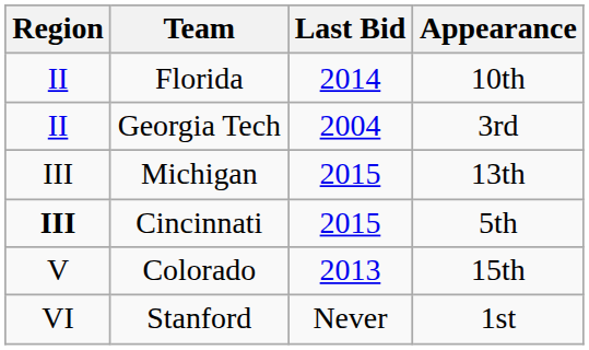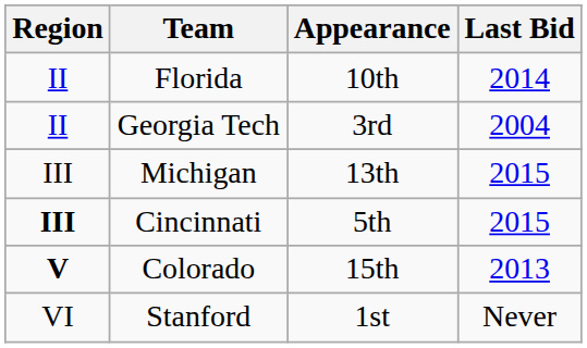 <table class="wikitable sortable" style="text-align:center">
 <tr>
 <th>Region</th>
 <th>Team</th>
+<th>Appearance</th>
 <th>Last Bid</th>
-<th>Appearance</th>
 </tr>
 <tr>
 <td><a href='#'>II</a></td>
 <td>Florida</td>
+<td>10th</td>
 <td><a href='#'>2014</a></td>
-<td>10th</td>
 </tr>
 <tr>
 <td><a href='#'>II</a></td>
 <td>Georgia Tech</td>
+<td>3rd</td>
 <td><a href='#'>2004</a></td>
-<td>3rd</td>
 </tr>
 <tr>
 <td>III</td>
 <td>Michigan</td>
+<td>13th</td>
 <td><a href='#'>2015</a></td>
-<td>13th</td>
 </tr>
 <tr>
 <td><strong>III</strong></td>
 <td>Cincinnati</td>
+<td>5th</td>
 <td><a href='#'>2015</a></td>
-<td>5th</td>
 </tr>
 <tr>
-<td>V</td>
+<td><strong>V</strong></td>
 <td>Colorado</td>
+<td>15th</td>
 <td><a href='#'>2013</a></td>
-<td>15th</td>
 </tr>
 <tr>
 <td>VI</td>
 <td>Stanford</td>
+<td>1st</td>
 <td>Never</td>
-<td>1st</td>
 </tr>
 </table>
